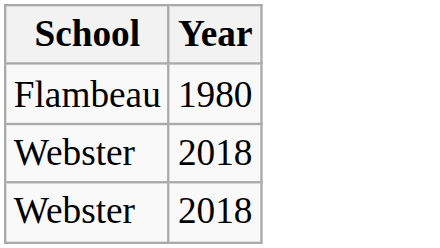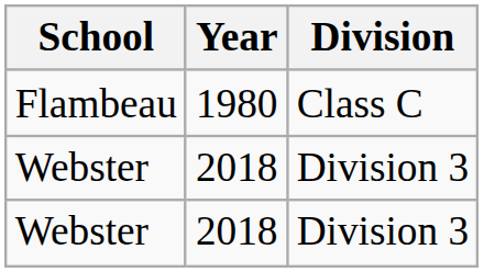 <table class="wikitable">
 <tr>
 <th>School</th>
 <th>Year</th>
+<th>Division</th>
 </tr>
 <tr>
 <td>Flambeau</td>
 <td>1980</td>
+<td>Class C</td>
 </tr>
 <tr>
 <td>Webster</td>
 <td>2018</td>
+<td>Division 3</td>
 </tr>
 <tr>
 <td>Webster</td>
 <td>2018</td>
+<td>Division 3</td>
 </tr>
 </table>
